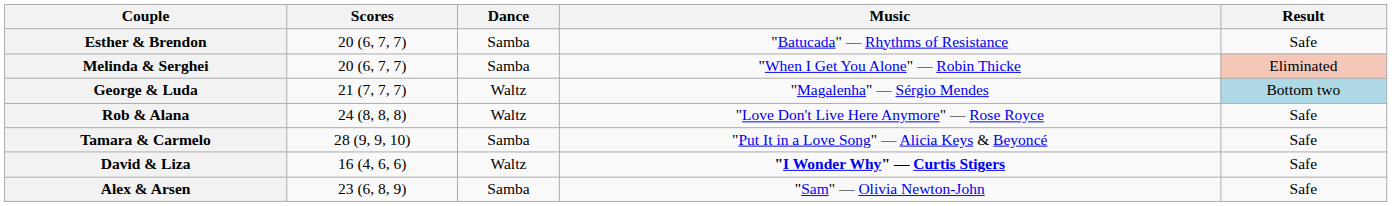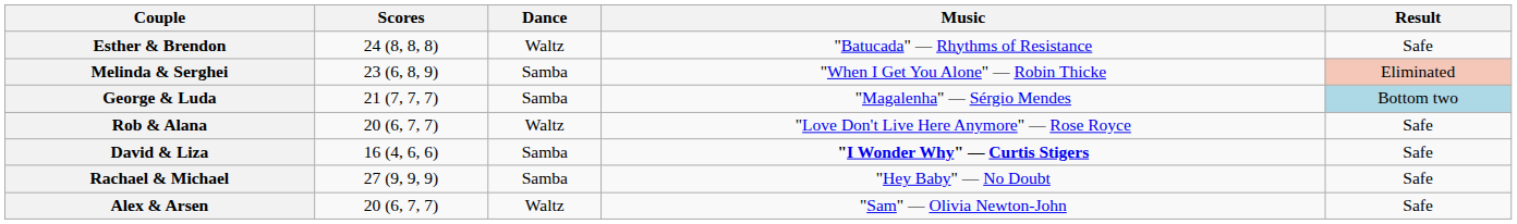 <table class="wikitable sortable" style="text-align:center; width: 90%">
 <tr>
 <th scope="col">Couple</th>
 <th scope="col">Scores</th>
 <th scope="col">Dance</th>
 <th scope="col" class="unsortable">Music</th>
 <th scope="col" class="unsortable">Result</th>
 </tr>
 <tr>
 <th scope="row">Esther & Brendon</th>
-<td>20 (6, 7, 7)</td>
-<td>Samba</td>
+<td>24 (8, 8, 8)</td>
+<td>Waltz</td>
 <td>"<a href='#'>Batucada</a>" — <a href='#'>Rhythms of Resistance</a></td>
 <td>Safe</td>
 </tr>
 <tr>
 <th scope="row">Melinda & Serghei</th>
-<td>20 (6, 7, 7)</td>
+<td>23 (6, 8, 9)</td>
 <td>Samba</td>
 <td>"<a href='#'>When I Get You Alone</a>" — <a href='#'>Robin Thicke</a></td>
 <td bgcolor="f4c7b8">Eliminated</td>
 </tr>
 <tr>
 <th scope="row">George & Luda</th>
 <td>21 (7, 7, 7)</td>
-<td>Waltz</td>
+<td>Samba</td>
 <td>"<a href='#'>Magalenha</a>" — <a href='#'>Sérgio Mendes</a></td>
 <td bgcolor="lightblue">Bottom two</td>
 </tr>
 <tr>
 <th scope="row">Rob & Alana</th>
-<td>24 (8, 8, 8)</td>
+<td>20 (6, 7, 7)</td>
 <td>Waltz</td>
 <td>"<a href='#'>Love Don't Live Here Anymore</a>" — <a href='#'>Rose Royce</a></td>
 <td>Safe</td>
 </tr>
 <tr>
-<th scope="row">Tamara & Carmelo</th>
-<td>28 (9, 9, 10)</td>
-<td>Samba</td>
-<td>"<a href='#'>Put It in a Love Song</a>" — <a href='#'>Alicia Keys</a> & <a href='#'>Beyoncé</a></td>
-<td>Safe</td>
-</tr>
-<tr>
 <th scope="row">David & Liza</th>
 <td>16 (4, 6, 6)</td>
-<td>Waltz</td>
+<td>Samba</td>
 <td><strong>"<a href='#'>I Wonder Why</a>" — <a href='#'>Curtis Stigers</a></strong></td>
 <td>Safe</td>
 </tr>
 <tr>
+<th scope="row">Rachael & Michael</th>
+<td>27 (9, 9, 9)</td>
+<td>Samba</td>
+<td>"<a href='#'>Hey Baby</a>" — <a href='#'>No Doubt</a></td>
+<td>Safe</td>
+</tr>
+<tr>
 <th scope="row">Alex & Arsen</th>
-<td>23 (6, 8, 9)</td>
-<td>Samba</td>
+<td>20 (6, 7, 7)</td>
+<td>Waltz</td>
 <td>"<a href='#'>Sam</a>" — <a href='#'>Olivia Newton-John</a></td>
 <td>Safe</td>
 </tr>
 </table>
